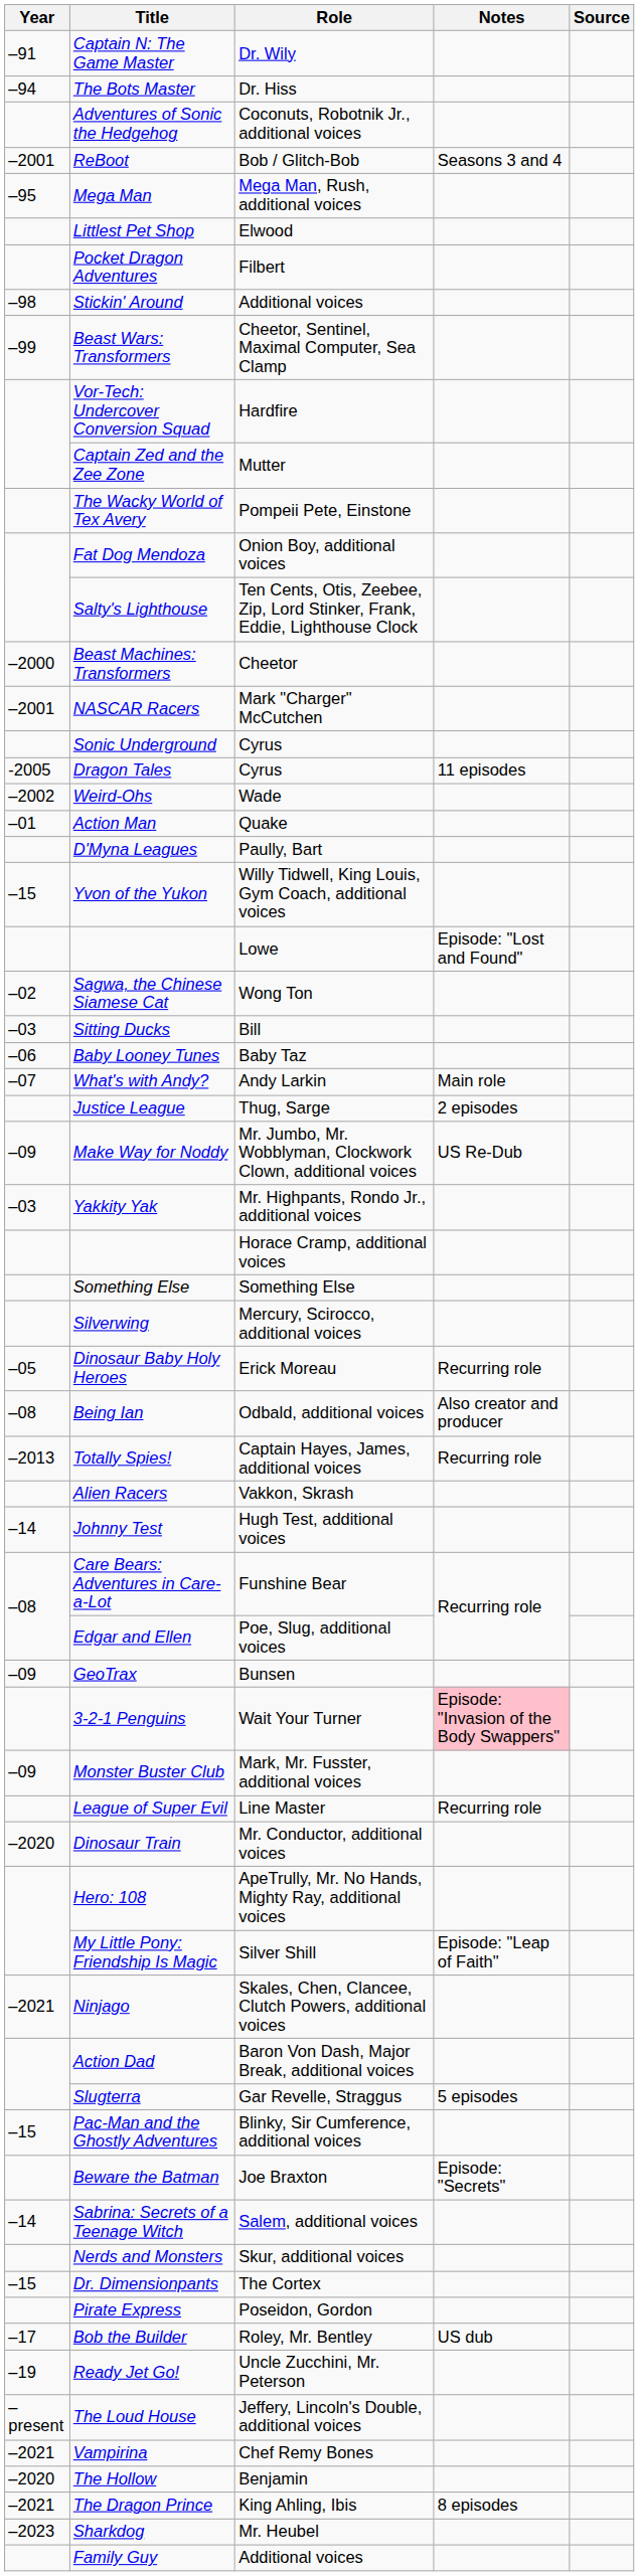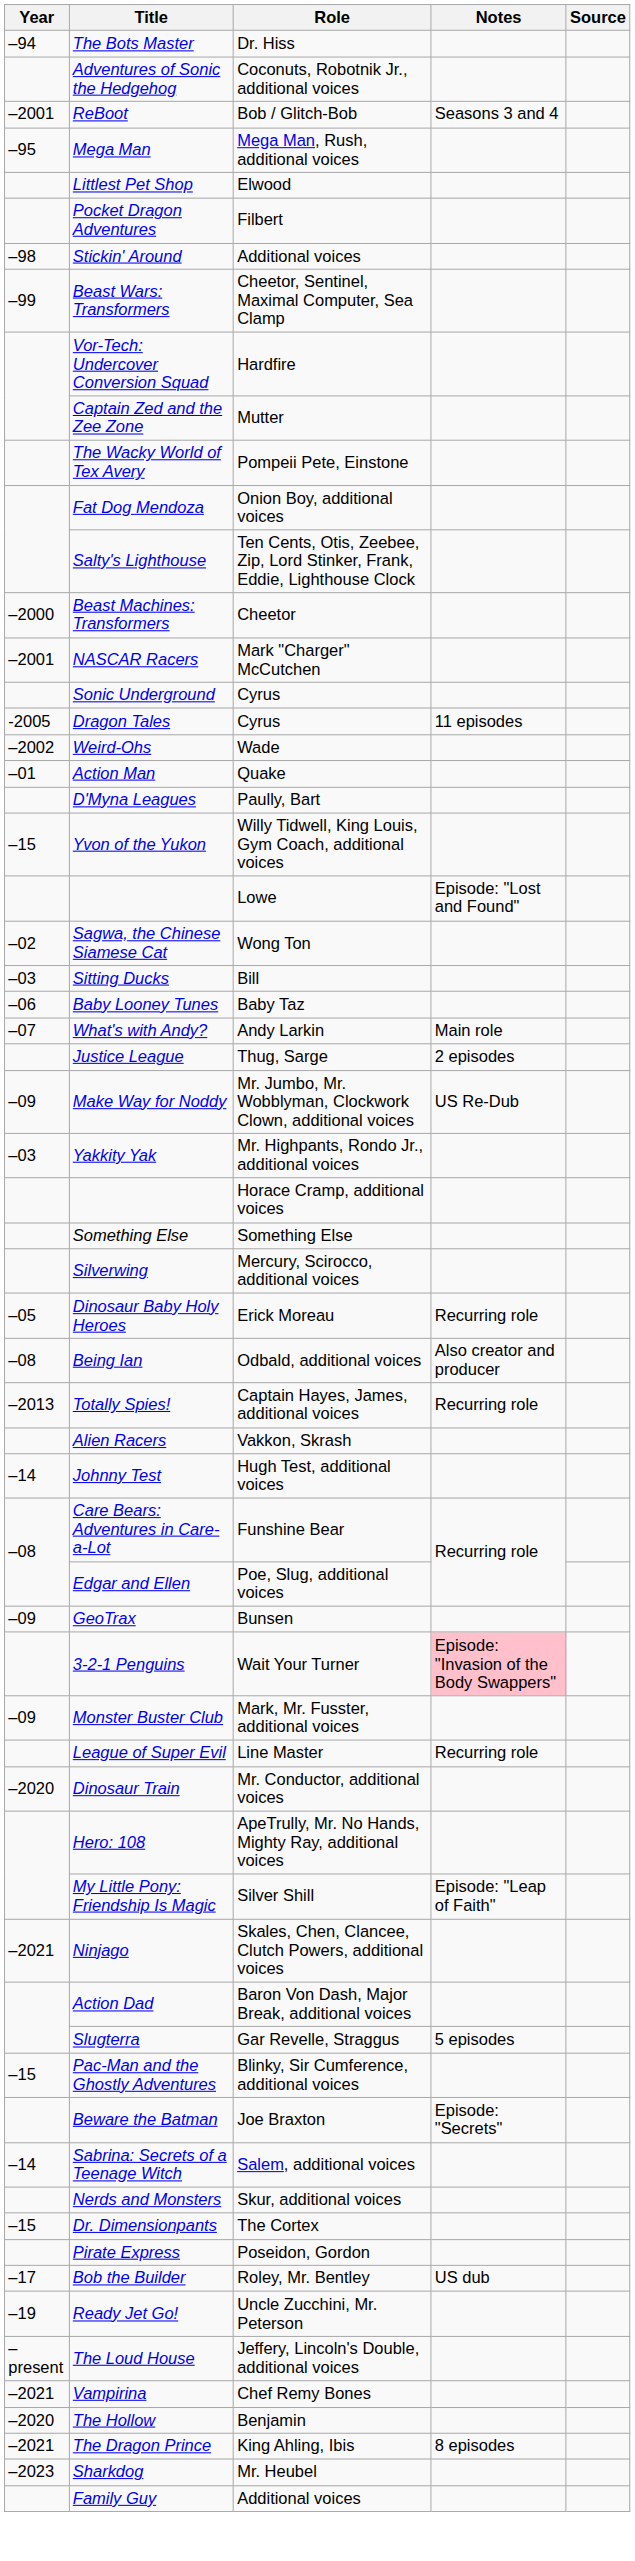 <table class="wikitable sortable plainrowheaders">
 <tr>
 <th>Year</th>
 <th>Title</th>
 <th>Role</th>
 <th class="unsortable">Notes</th>
 <th class="unsortable">Source</th>
-</tr>
-<tr>
-<td>–91</td>
-<td><em><a href='#'>Captain N: The Game Master</a></em></td>
-<td><a href='#'>Dr. Wily</a></td>
-<td></td>
-<td></td>
 </tr>
 <tr>
 <td>–94</td>
 <td data-sort-value="Bots Master, The"><em><a href='#'>The Bots Master</a></em></td>
 <td>Dr. Hiss</td>
 <td></td>
 <td></td>
 </tr>
 <tr>
 <td></td>
 <td><em><a href='#'>Adventures of Sonic the Hedgehog</a></em></td>
 <td>Coconuts, Robotnik Jr., additional voices</td>
 <td></td>
 <td></td>
 </tr>
 <tr>
 <td>–2001</td>
 <td><em><a href='#'>ReBoot</a></em></td>
 <td>Bob / Glitch-Bob</td>
 <td>Seasons 3 and 4</td>
 <td></td>
 </tr>
 <tr>
 <td>–95</td>
 <td><em><a href='#'>Mega Man</a></em></td>
 <td><a href='#'>Mega Man</a>, Rush, additional voices</td>
 <td></td>
 <td></td>
 </tr>
 <tr>
 <td></td>
 <td><em><a href='#'>Littlest Pet Shop</a></em></td>
 <td>Elwood</td>
 <td></td>
 <td></td>
 </tr>
 <tr>
 <td></td>
 <td><em><a href='#'>Pocket Dragon Adventures</a></em></td>
 <td>Filbert</td>
 <td></td>
 <td></td>
 </tr>
 <tr>
 <td>–98</td>
 <td><em><a href='#'>Stickin' Around</a></em></td>
 <td>Additional voices</td>
 <td></td>
 <td></td>
 </tr>
 <tr>
 <td>–99</td>
 <td><em><a href='#'>Beast Wars: Transformers</a></em></td>
 <td>Cheetor, Sentinel, Maximal Computer, Sea Clamp</td>
 <td></td>
 <td></td>
 </tr>
 <tr>
 <td rowspan="2"></td>
 <td><em><a href='#'>Vor-Tech: Undercover Conversion Squad</a></em></td>
 <td>Hardfire</td>
 <td></td>
 <td></td>
 </tr>
 <tr>
 <td><em><a href='#'>Captain Zed and the Zee Zone</a></em></td>
 <td>Mutter</td>
 <td></td>
 <td></td>
 </tr>
 <tr>
 <td></td>
 <td data-sort-value="Wacky World of Tex Avery, The"><em><a href='#'>The Wacky World of Tex Avery</a></em></td>
 <td>Pompeii Pete, Einstone</td>
 <td></td>
 <td></td>
 </tr>
 <tr>
 <td rowspan="2"></td>
 <td><em><a href='#'>Fat Dog Mendoza</a></em></td>
 <td>Onion Boy, additional voices</td>
 <td></td>
 <td></td>
 </tr>
 <tr>
 <td><em><a href='#'>Salty's Lighthouse</a></em></td>
 <td>Ten Cents, Otis, Zeebee, Zip, Lord Stinker, Frank, Eddie, Lighthouse Clock</td>
 <td></td>
 <td></td>
 </tr>
 <tr>
 <td>–2000</td>
 <td><em><a href='#'>Beast Machines: Transformers</a></em></td>
 <td>Cheetor</td>
 <td></td>
 <td></td>
 </tr>
 <tr>
 <td>–2001</td>
 <td><em><a href='#'>NASCAR Racers</a></em></td>
 <td>Mark "Charger" McCutchen</td>
 <td></td>
 <td></td>
 </tr>
 <tr>
 <td></td>
 <td><em><a href='#'>Sonic Underground</a></em></td>
 <td>Cyrus</td>
 <td></td>
 <td></td>
 </tr>
 <tr>
 <td>-2005</td>
 <td><em><a href='#'>Dragon Tales</a></em></td>
 <td>Cyrus</td>
 <td>11 episodes</td>
 <td></td>
 </tr>
 <tr>
 <td>–2002</td>
 <td><em><a href='#'>Weird-Ohs</a></em></td>
 <td>Wade</td>
 <td></td>
 <td></td>
 </tr>
 <tr>
 <td>–01</td>
 <td><em><a href='#'>Action Man</a></em></td>
 <td>Quake</td>
 <td></td>
 <td></td>
 </tr>
 <tr>
 <td></td>
 <td><em><a href='#'>D'Myna Leagues</a></em></td>
 <td>Paully, Bart</td>
 <td></td>
 <td></td>
 </tr>
 <tr>
 <td>–15</td>
 <td><em><a href='#'>Yvon of the Yukon</a></em></td>
 <td>Willy Tidwell, King Louis, Gym Coach, additional voices</td>
 <td></td>
 <td></td>
 </tr>
 <tr>
 <td></td>
 <td><em></em></td>
 <td>Lowe</td>
 <td>Episode: "Lost and Found"</td>
 <td></td>
 </tr>
 <tr>
 <td>–02</td>
 <td><em><a href='#'>Sagwa, the Chinese Siamese Cat</a></em></td>
 <td>Wong Ton</td>
 <td></td>
 <td></td>
 </tr>
 <tr>
 <td>–03</td>
 <td><em><a href='#'>Sitting Ducks</a></em></td>
 <td>Bill</td>
 <td></td>
 <td></td>
 </tr>
 <tr>
 <td>–06</td>
 <td><em><a href='#'>Baby Looney Tunes</a></em></td>
 <td>Baby Taz</td>
 <td></td>
 <td></td>
 </tr>
 <tr>
 <td>–07</td>
 <td><em><a href='#'>What's with Andy?</a></em></td>
 <td>Andy Larkin</td>
 <td>Main role</td>
 <td></td>
 </tr>
 <tr>
 <td></td>
 <td><em><a href='#'>Justice League</a></em></td>
 <td>Thug, Sarge</td>
 <td>2 episodes</td>
 <td></td>
 </tr>
 <tr>
 <td>–09</td>
 <td><em><a href='#'>Make Way for Noddy</a></em></td>
 <td>Mr. Jumbo, Mr. Wobblyman, Clockwork Clown, additional voices</td>
 <td>US Re-Dub</td>
 <td></td>
 </tr>
 <tr>
 <td>–03</td>
 <td><em><a href='#'>Yakkity Yak</a></em></td>
 <td>Mr. Highpants, Rondo Jr., additional voices</td>
 <td></td>
 <td></td>
 </tr>
 <tr>
 <td></td>
 <td><em></em></td>
 <td>Horace Cramp, additional voices</td>
 <td></td>
 <td></td>
 </tr>
 <tr>
 <td></td>
 <td><em>Something Else </em></td>
 <td>Something Else</td>
 <td></td>
 <td></td>
 </tr>
 <tr>
 <td></td>
 <td><em><a href='#'>Silverwing</a></em></td>
 <td>Mercury, Scirocco, additional voices</td>
 <td></td>
 <td></td>
 </tr>
 <tr>
 <td>–05</td>
 <td><em><a href='#'>Dinosaur Baby Holy Heroes</a></em></td>
 <td>Erick Moreau</td>
 <td>Recurring role</td>
 <td></td>
 </tr>
 <tr>
 <td>–08</td>
 <td><em><a href='#'>Being Ian</a></em></td>
 <td>Odbald, additional voices</td>
 <td>Also creator and producer</td>
 <td></td>
 </tr>
 <tr>
 <td>–2013</td>
 <td><em><a href='#'>Totally Spies!</a></em></td>
 <td>Captain Hayes, James, additional voices</td>
 <td>Recurring role</td>
 <td></td>
 </tr>
 <tr>
 <td></td>
 <td><em><a href='#'>Alien Racers</a></em></td>
 <td>Vakkon, Skrash</td>
 <td></td>
 <td></td>
 </tr>
 <tr>
 <td>–14</td>
 <td><em><a href='#'>Johnny Test</a></em></td>
 <td>Hugh Test, additional voices</td>
 <td></td>
 <td></td>
 </tr>
 <tr>
 <td rowspan="2">–08</td>
 <td><em><a href='#'>Care Bears: Adventures in Care-a-Lot</a></em></td>
 <td>Funshine Bear</td>
 <td rowspan="2">Recurring role</td>
 <td></td>
 </tr>
 <tr>
 <td><em><a href='#'>Edgar and Ellen</a></em></td>
 <td>Poe, Slug, additional voices</td>
 <td></td>
 </tr>
 <tr>
 <td>–09</td>
 <td><em><a href='#'>GeoTrax</a></em></td>
 <td>Bunsen</td>
 <td></td>
 <td></td>
 </tr>
 <tr>
 <td></td>
 <td><em><a href='#'>3-2-1 Penguins</a></em></td>
 <td>Wait Your Turner</td>
 <td style="background: pink;">Episode: "Invasion of the Body Swappers"</td>
 <td></td>
 </tr>
 <tr>
 <td>–09</td>
 <td><em><a href='#'>Monster Buster Club</a></em></td>
 <td>Mark, Mr. Fusster, additional voices</td>
 <td></td>
 <td></td>
 </tr>
 <tr>
 <td></td>
 <td><em><a href='#'>League of Super Evil</a></em></td>
 <td>Line Master</td>
 <td>Recurring role</td>
 <td></td>
 </tr>
 <tr>
 <td>–2020</td>
 <td><em><a href='#'>Dinosaur Train</a></em></td>
 <td>Mr. Conductor, additional voices</td>
 <td></td>
 <td></td>
 </tr>
 <tr>
 <td rowspan="2"></td>
 <td><em><a href='#'>Hero: 108</a></em></td>
 <td>ApeTrully, Mr. No Hands, Mighty Ray, additional voices</td>
 <td></td>
 <td></td>
 </tr>
 <tr>
 <td><em><a href='#'>My Little Pony: Friendship Is Magic</a></em></td>
 <td>Silver Shill</td>
 <td>Episode: "Leap of Faith"</td>
 <td></td>
 </tr>
 <tr>
 <td>–2021</td>
 <td><em><a href='#'>Ninjago</a></em></td>
 <td>Skales, Chen, Clancee, Clutch Powers, additional voices</td>
 <td></td>
 <td></td>
 </tr>
 <tr>
 <td rowspan="2"></td>
 <td><em><a href='#'>Action Dad</a></em></td>
 <td>Baron Von Dash, Major Break, additional voices</td>
 <td></td>
 <td></td>
 </tr>
 <tr>
 <td><em><a href='#'>Slugterra</a></em></td>
 <td>Gar Revelle, Straggus</td>
 <td>5 episodes</td>
 <td></td>
 </tr>
 <tr>
 <td>–15</td>
 <td><em><a href='#'>Pac-Man and the Ghostly Adventures</a></em></td>
 <td>Blinky, Sir Cumference, additional voices</td>
 <td></td>
 <td></td>
 </tr>
 <tr>
 <td></td>
 <td><em><a href='#'>Beware the Batman</a></em></td>
 <td>Joe Braxton</td>
 <td>Episode: "Secrets"</td>
 <td></td>
 </tr>
 <tr>
 <td>–14</td>
 <td><em><a href='#'>Sabrina: Secrets of a Teenage Witch</a></em></td>
 <td><a href='#'>Salem</a>, additional voices</td>
 <td></td>
 <td></td>
 </tr>
 <tr>
 <td></td>
 <td><em><a href='#'>Nerds and Monsters</a></em></td>
 <td>Skur, additional voices</td>
 <td></td>
 <td></td>
 </tr>
 <tr>
 <td>–15</td>
 <td><em><a href='#'>Dr. Dimensionpants</a></em></td>
 <td>The Cortex</td>
 <td></td>
 <td></td>
 </tr>
 <tr>
 <td></td>
 <td><em><a href='#'>Pirate Express</a></em></td>
 <td>Poseidon, Gordon</td>
 <td></td>
 <td></td>
 </tr>
 <tr>
 <td>–17</td>
 <td><em><a href='#'>Bob the Builder</a></em></td>
 <td>Roley, Mr. Bentley</td>
 <td>US dub</td>
 <td></td>
 </tr>
 <tr>
 <td>–19</td>
 <td><em><a href='#'>Ready Jet Go!</a></em></td>
 <td>Uncle Zucchini, Mr. Peterson</td>
 <td></td>
 <td></td>
 </tr>
 <tr>
 <td>–present</td>
 <td data-sort-value="Loud House, The"><em><a href='#'>The Loud House</a></em></td>
 <td>Jeffery, Lincoln's Double, additional voices</td>
 <td></td>
 <td></td>
 </tr>
 <tr>
 <td>–2021</td>
 <td><em><a href='#'>Vampirina</a></em></td>
 <td>Chef Remy Bones</td>
 <td></td>
 <td></td>
 </tr>
 <tr>
 <td>–2020</td>
 <td data-sort-value="Hollow, The"><em><a href='#'>The Hollow</a></em></td>
 <td>Benjamin</td>
 <td></td>
 <td></td>
 </tr>
 <tr>
 <td>–2021</td>
 <td data-sort-value="Dragon Prince, The"><em><a href='#'>The Dragon Prince</a></em></td>
 <td>King Ahling, Ibis</td>
 <td>8 episodes</td>
 <td></td>
 </tr>
 <tr>
 <td>–2023</td>
 <td><em><a href='#'>Sharkdog</a></em></td>
 <td>Mr. Heubel</td>
 <td></td>
 <td></td>
 </tr>
 <tr>
 <td></td>
 <td><em><a href='#'>Family Guy</a></em></td>
 <td>Additional voices</td>
 <td></td>
 <td></td>
 </tr>
 </table>
